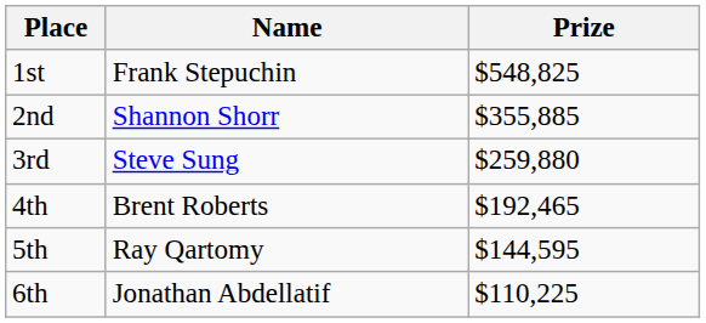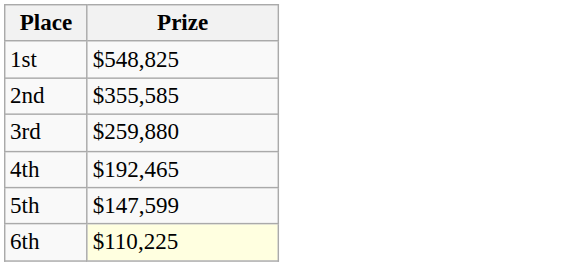 <table class="wikitable">
 <tr>
 <th style="width:50px;">Place</th>
-<th style="width:200px;">Name</th>
 <th style="width:125px;">Prize</th>
 </tr>
 <tr>
 <td>1st</td>
-<td> Frank Stepuchin</td>
 <td>$548,825</td>
 </tr>
 <tr>
 <td>2nd</td>
-<td> <a href='#'>Shannon Shorr</a></td>
-<td>$355,885</td>
+<td>$355,585</td>
 </tr>
 <tr>
 <td>3rd</td>
-<td> <a href='#'>Steve Sung</a></td>
 <td>$259,880</td>
 </tr>
 <tr>
 <td>4th</td>
-<td> Brent Roberts</td>
 <td>$192,465</td>
 </tr>
 <tr>
 <td>5th</td>
-<td> Ray Qartomy</td>
-<td>$144,595</td>
+<td>$147,599</td>
 </tr>
 <tr>
 <td>6th</td>
-<td> Jonathan Abdellatif</td>
-<td>$110,225</td>
+<td style="background: lightyellow;">$110,225</td>
 </tr>
 </table>
